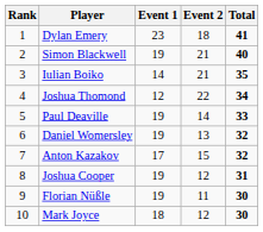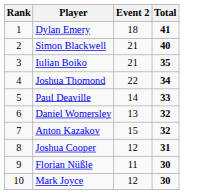 <table class="wikitable sortable" style="text-align:center; font-size:90%">
 <tr>
 <th>Rank</th>
 <th>Player</th>
-<th>Event 1</th>
 <th>Event 2</th>
 <th>Total</th>
 </tr>
 <tr>
 <td>1</td>
 <td align=left> <a href='#'>Dylan Emery</a></td>
-<td>23</td>
 <td>18</td>
 <td><strong>41</strong></td>
 </tr>
 <tr>
 <td>2</td>
 <td align=left> <a href='#'>Simon Blackwell</a></td>
-<td>19</td>
 <td>21</td>
 <td><strong>40</strong></td>
 </tr>
 <tr>
 <td>3</td>
 <td align=left> <a href='#'>Iulian Boiko</a></td>
-<td>14</td>
 <td>21</td>
 <td><strong>35</strong></td>
 </tr>
 <tr>
 <td>4</td>
 <td align=left> <a href='#'>Joshua Thomond</a></td>
-<td>12</td>
 <td>22</td>
 <td><strong>34</strong></td>
 </tr>
 <tr>
 <td>5</td>
 <td align=left> <a href='#'>Paul Deaville</a></td>
-<td>19</td>
 <td>14</td>
 <td><strong>33</strong></td>
 </tr>
 <tr>
 <td>6</td>
 <td align=left> <a href='#'>Daniel Womersley</a></td>
-<td>19</td>
 <td>13</td>
 <td><strong>32</strong></td>
 </tr>
 <tr>
 <td>7</td>
 <td align=left> <a href='#'>Anton Kazakov</a></td>
-<td>17</td>
 <td>15</td>
 <td><strong>32</strong></td>
 </tr>
 <tr>
 <td>8</td>
 <td align=left> <a href='#'>Joshua Cooper</a></td>
-<td>19</td>
 <td>12</td>
 <td><strong>31</strong></td>
 </tr>
 <tr>
 <td>9</td>
 <td align=left> <a href='#'>Florian Nüßle</a></td>
-<td>19</td>
 <td>11</td>
 <td><strong>30</strong></td>
 </tr>
 <tr>
 <td>10</td>
 <td align=left> <a href='#'>Mark Joyce</a></td>
-<td>18</td>
 <td>12</td>
 <td><strong>30</strong></td>
 </tr>
 </table>
